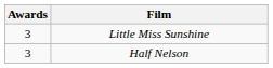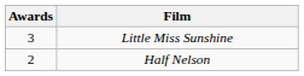 <table class="wikitable" rowspan=2 border=2 style="text-align:center;">
 <tr>
 <th scope="col" width="50">Awards</th>
 <th scope="col" width="275">Film</th>
 </tr>
 <tr>
 <td>3</td>
 <td><em>Little Miss Sunshine</em></td>
 </tr>
 <tr>
-<td>3</td>
+<td>2</td>
 <td><em>Half Nelson</em></td>
 </tr>
 </table>
